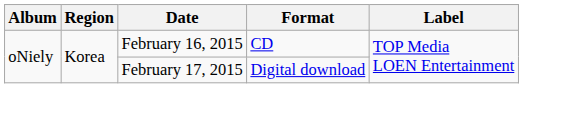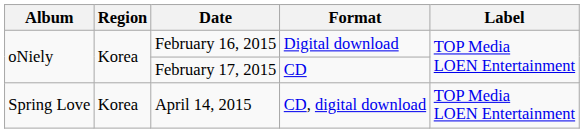 <table class="wikitable">
 <tr>
 <th scope="col">Album</th>
 <th>Region</th>
 <th>Date</th>
 <th>Format</th>
 <th>Label</th>
 </tr>
 <tr>
 <td rowspan=2>oNiely</td>
 <td rowspan=2>Korea</td>
 <td>February 16, 2015</td>
-<td><a href='#'>CD</a></td>
+<td><a href='#'>Digital download</a></td>
 <td rowspan=2><a href='#'>TOP Media</a><br><a href='#'>LOEN Entertainment</a></td>
 </tr>
 <tr>
 <td>February 17, 2015</td>
-<td><a href='#'>Digital download</a></td>
+<td><a href='#'>CD</a></td>
+</tr>
+<tr>
+<td>Spring Love</td>
+<td>Korea</td>
+<td>April 14, 2015</td>
+<td><a href='#'>CD</a>, <a href='#'>digital download</a></td>
+<td><a href='#'>TOP Media</a><br><a href='#'>LOEN Entertainment</a></td>
 </tr>
 </table>
